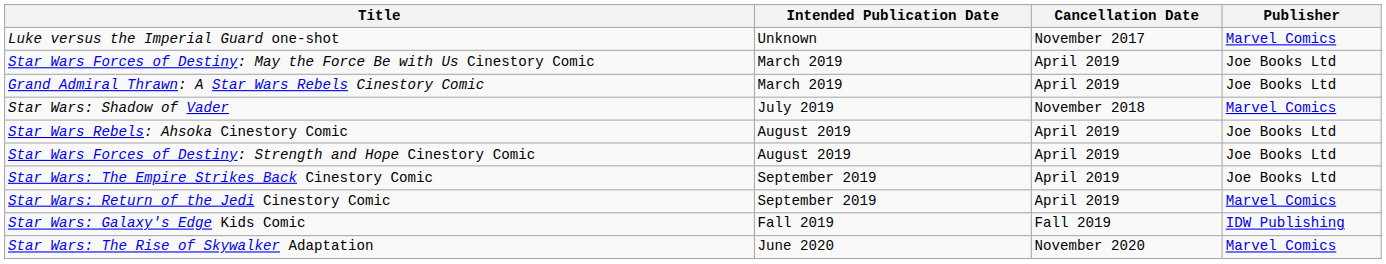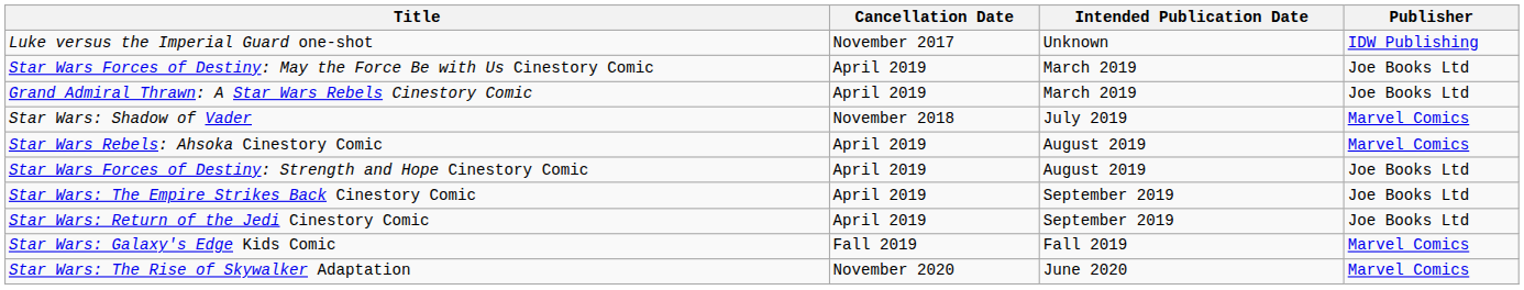 <table class="wikitable" width="100%">
 <tr>
 <th>Title</th>
+<th>Cancellation Date</th>
 <th>Intended Publication Date</th>
-<th>Cancellation Date</th>
 <th>Publisher</th>
 </tr>
 <tr>
 <td><em>Luke versus the Imperial Guard</em> one-shot</td>
+<td>November 2017</td>
 <td>Unknown</td>
-<td>November 2017</td>
-<td><a href='#'>Marvel Comics</a></td>
+<td><a href='#'>IDW Publishing</a></td>
 </tr>
 <tr>
 <td><em><a href='#'>Star Wars Forces of Destiny</a>: May the Force Be with Us</em> Cinestory Comic</td>
+<td>April 2019</td>
 <td>March 2019</td>
-<td>April 2019</td>
 <td>Joe Books Ltd</td>
 </tr>
 <tr>
 <td><em><a href='#'>Grand Admiral Thrawn</a>: A <a href='#'>Star Wars Rebels</a> Cinestory Comic</em></td>
+<td>April 2019</td>
 <td>March 2019</td>
-<td>April 2019</td>
 <td>Joe Books Ltd</td>
 </tr>
 <tr>
 <td><em>Star Wars: Shadow of <a href='#'>Vader</a></em></td>
+<td>November 2018</td>
 <td>July 2019</td>
-<td>November 2018</td>
 <td><a href='#'>Marvel Comics</a></td>
 </tr>
 <tr>
 <td><em><a href='#'>Star Wars Rebels</a>: Ahsoka</em> Cinestory Comic</td>
+<td>April 2019</td>
 <td>August 2019</td>
-<td>April 2019</td>
-<td>Joe Books Ltd</td>
+<td><a href='#'>Marvel Comics</a></td>
 </tr>
 <tr>
 <td><em><a href='#'>Star Wars Forces of Destiny</a>: Strength and Hope</em> Cinestory Comic</td>
+<td>April 2019</td>
 <td>August 2019</td>
-<td>April 2019</td>
 <td>Joe Books Ltd</td>
 </tr>
 <tr>
 <td><em><a href='#'>Star Wars: The Empire Strikes Back</a></em> Cinestory Comic</td>
+<td>April 2019</td>
 <td>September 2019</td>
-<td>April 2019</td>
 <td>Joe Books Ltd</td>
 </tr>
 <tr>
 <td><em><a href='#'>Star Wars: Return of the Jedi</a></em> Cinestory Comic</td>
+<td>April 2019</td>
 <td>September 2019</td>
-<td>April 2019</td>
-<td><a href='#'>Marvel Comics</a></td>
+<td>Joe Books Ltd</td>
 </tr>
 <tr>
 <td><em><a href='#'>Star Wars: Galaxy's Edge</a></em> Kids Comic</td>
 <td>Fall 2019</td>
 <td>Fall 2019</td>
-<td><a href='#'>IDW Publishing</a></td>
+<td><a href='#'>Marvel Comics</a></td>
 </tr>
 <tr>
 <td><em><a href='#'>Star Wars: The Rise of Skywalker</a></em> Adaptation</td>
+<td>November 2020</td>
 <td>June 2020</td>
-<td>November 2020</td>
 <td><a href='#'>Marvel Comics</a></td>
 </tr>
 </table>
